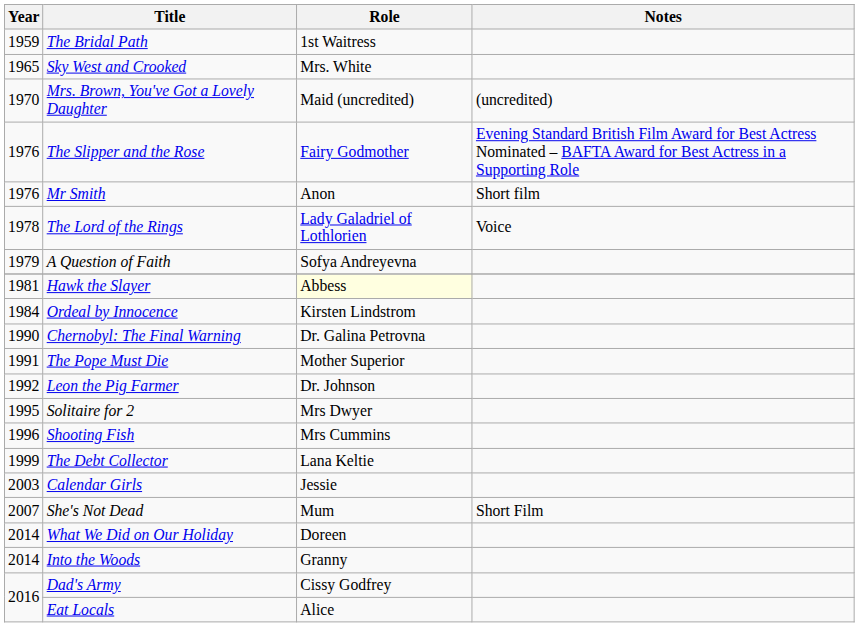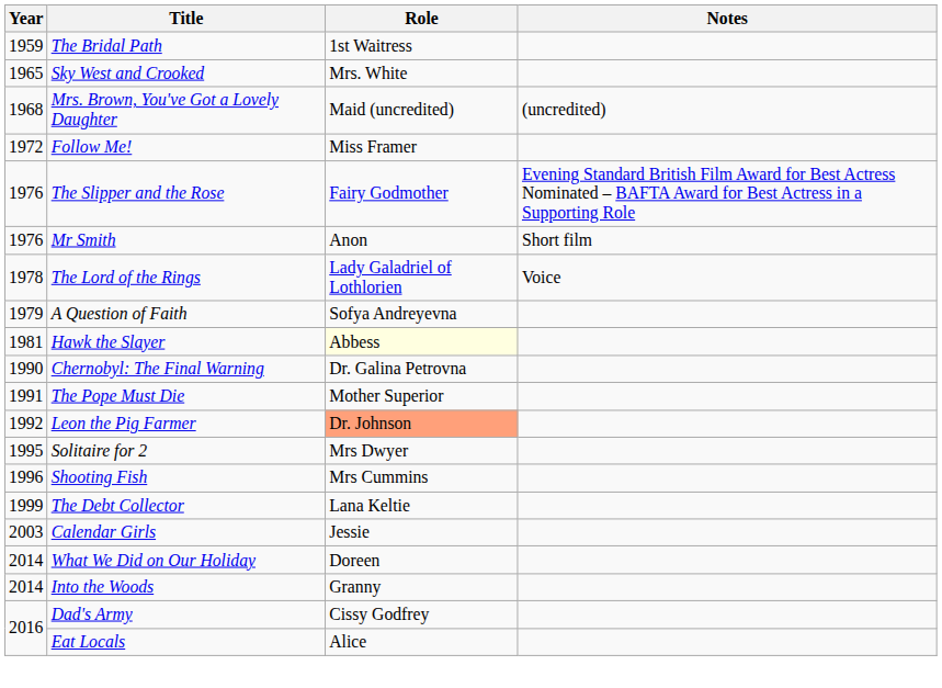 <table class="wikitable">
 <tr>
 <th>Year</th>
 <th>Title</th>
 <th>Role</th>
 <th>Notes</th>
 </tr>
 <tr>
 <td>1959</td>
 <td><em><a href='#'>The Bridal Path</a></em></td>
 <td>1st Waitress</td>
 <td></td>
 </tr>
 <tr>
 <td>1965</td>
 <td><em><a href='#'>Sky West and Crooked</a></em></td>
 <td>Mrs. White</td>
 <td></td>
 </tr>
 <tr>
-<td>1970</td>
+<td>1968</td>
 <td><em><a href='#'>Mrs. Brown, You've Got a Lovely Daughter</a></em></td>
 <td>Maid (uncredited)</td>
 <td>(uncredited)</td>
+</tr>
+<tr>
+<td>1972</td>
+<td><em><a href='#'>Follow Me!</a></em></td>
+<td>Miss Framer</td>
+<td></td>
 </tr>
 <tr>
 <td>1976</td>
 <td><em><a href='#'>The Slipper and the Rose</a></em></td>
 <td><a href='#'>Fairy Godmother</a></td>
 <td><a href='#'>Evening Standard British Film Award for Best Actress</a><br>Nominated – <a href='#'>BAFTA Award for Best Actress in a Supporting Role</a></td>
 </tr>
 <tr>
 <td>1976</td>
 <td><em><a href='#'>Mr Smith</a></em></td>
 <td>Anon</td>
 <td>Short film</td>
 </tr>
 <tr>
 <td>1978</td>
 <td><em><a href='#'>The Lord of the Rings</a></em></td>
 <td><a href='#'>Lady Galadriel of Lothlorien</a></td>
 <td>Voice</td>
 </tr>
 <tr>
 <td>1979</td>
 <td><em>A Question of Faith</em></td>
 <td>Sofya Andreyevna</td>
 <td></td>
 </tr>
 <tr>
 </tr>
 <tr>
 <td>1981</td>
 <td><em><a href='#'>Hawk the Slayer</a></em></td>
 <td style="background: lightyellow;">Abbess</td>
 <td></td>
 </tr>
 <tr>
-<td>1984</td>
-<td><em><a href='#'>Ordeal by Innocence</a></em></td>
-<td>Kirsten Lindstrom</td>
-<td></td>
-</tr>
-<tr>
 <td>1990</td>
 <td><em><a href='#'>Chernobyl: The Final Warning</a></em></td>
 <td>Dr. Galina Petrovna</td>
 <td></td>
 </tr>
 <tr>
 <td>1991</td>
 <td><em><a href='#'>The Pope Must Die</a></em></td>
 <td>Mother Superior</td>
 <td></td>
 </tr>
 <tr>
 <td>1992</td>
 <td><em><a href='#'>Leon the Pig Farmer</a></em></td>
-<td>Dr. Johnson</td>
+<td style="background: lightsalmon;">Dr. Johnson</td>
 <td></td>
 </tr>
 <tr>
 <td>1995</td>
 <td><em>Solitaire for 2</em></td>
 <td>Mrs Dwyer</td>
 <td></td>
 </tr>
 <tr>
 <td>1996</td>
 <td><em><a href='#'>Shooting Fish</a></em></td>
 <td>Mrs Cummins</td>
 <td></td>
 </tr>
 <tr>
 <td>1999</td>
 <td><em><a href='#'>The Debt Collector</a></em></td>
 <td>Lana Keltie</td>
 <td></td>
 </tr>
 <tr>
 <td>2003</td>
 <td><em><a href='#'>Calendar Girls</a></em></td>
 <td>Jessie</td>
 <td></td>
 </tr>
 <tr>
-<td>2007</td>
-<td><em>She's Not Dead</em></td>
-<td>Mum</td>
-<td>Short Film</td>
-</tr>
-<tr>
 <td>2014</td>
 <td><em><a href='#'>What We Did on Our Holiday</a></em></td>
 <td>Doreen</td>
 <td></td>
 </tr>
 <tr>
 <td>2014</td>
 <td><em><a href='#'>Into the Woods</a></em></td>
 <td>Granny</td>
 <td></td>
 </tr>
 <tr>
 <td rowspan="2">2016</td>
 <td><em><a href='#'>Dad's Army</a></em></td>
 <td>Cissy Godfrey</td>
 <td></td>
 </tr>
 <tr>
 <td><em><a href='#'>Eat Locals</a></em></td>
 <td>Alice</td>
 <td></td>
 </tr>
 </table>
